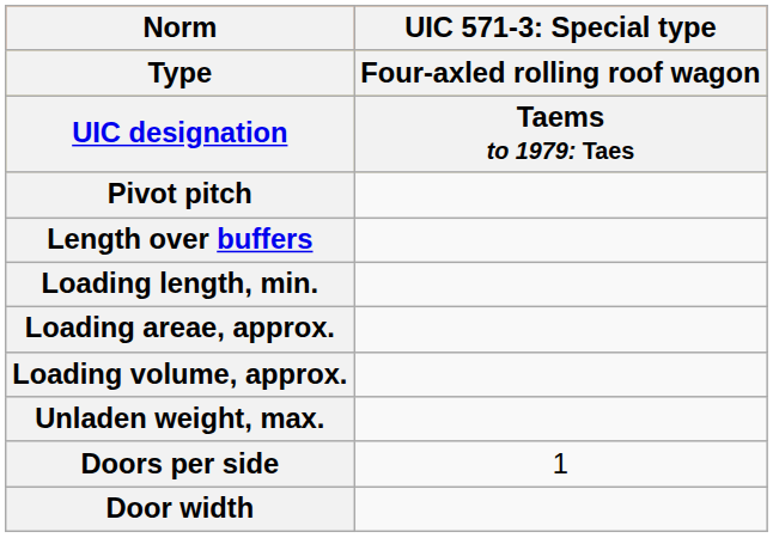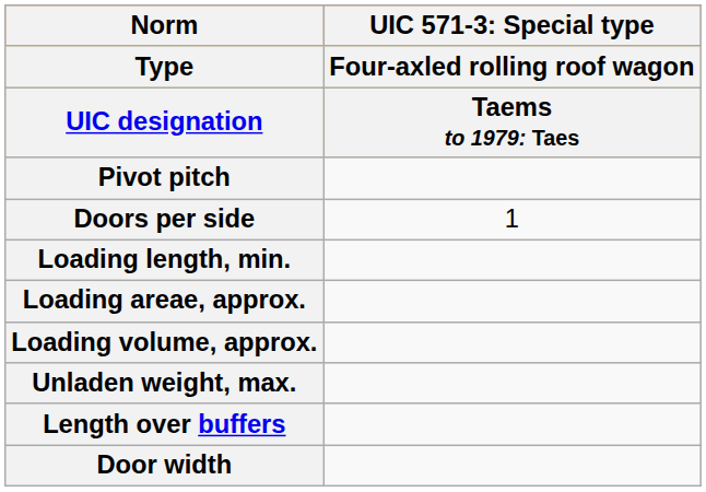 <table class="wikitable">
 <tr style="background:#FF7F24">
 <th>Norm</th>
 <th align="center">UIC 571-3: Special type</th>
 </tr>
 <tr style="background:#FFF68F">
 <th>Type</th>
 <th>Four-axled rolling roof wagon</th>
 </tr>
 <tr style="background:#FFF68F">
 <th><a href='#'>UIC designation</a></th>
 <th>Taems<br><small><em>to 1979:</em> Taes</small></th>
 </tr>
 <tr>
 <th>Pivot pitch</th>
 <td align="center"></td>
 </tr>
 <tr>
-<th>Length over <a href='#'>buffers</a></th>
-<td align="center"></td>
+<th>Doors per side</th>
+<td align="center">1</td>
 </tr>
 <tr>
 <th>Loading length, min.</th>
 <td align="center"></td>
 </tr>
 <tr>
 <th>Loading areae, approx.</th>
 <td align="center"></td>
 </tr>
 <tr>
 <th>Loading volume, approx.</th>
 <td align="center"></td>
 </tr>
 <tr>
 <th>Unladen weight, max.</th>
 <td align="center"></td>
 </tr>
 <tr>
-<th>Doors per side</th>
-<td align="center">1</td>
+<th>Length over <a href='#'>buffers</a></th>
+<td align="center"></td>
 </tr>
 <tr>
 <th>Door width</th>
 <td align="center"></td>
 </tr>
 </table>
